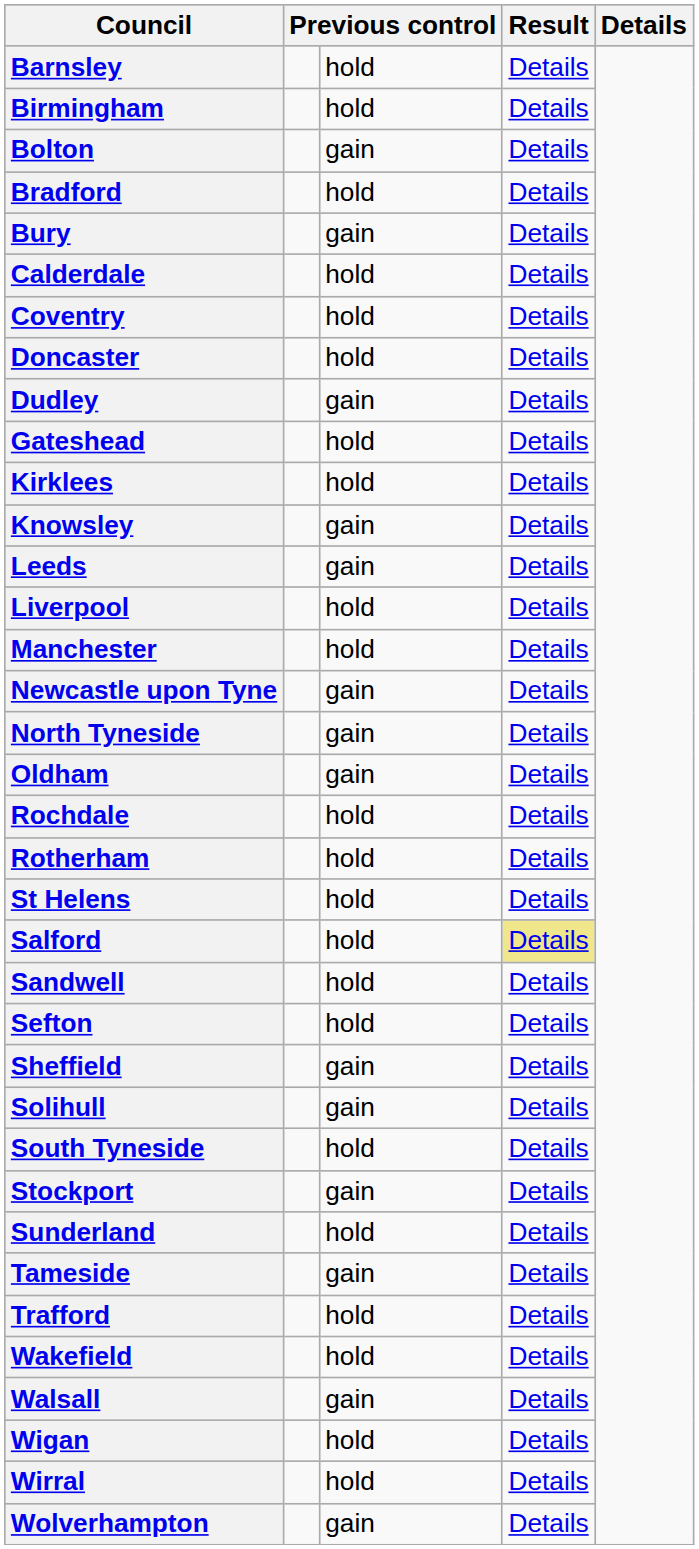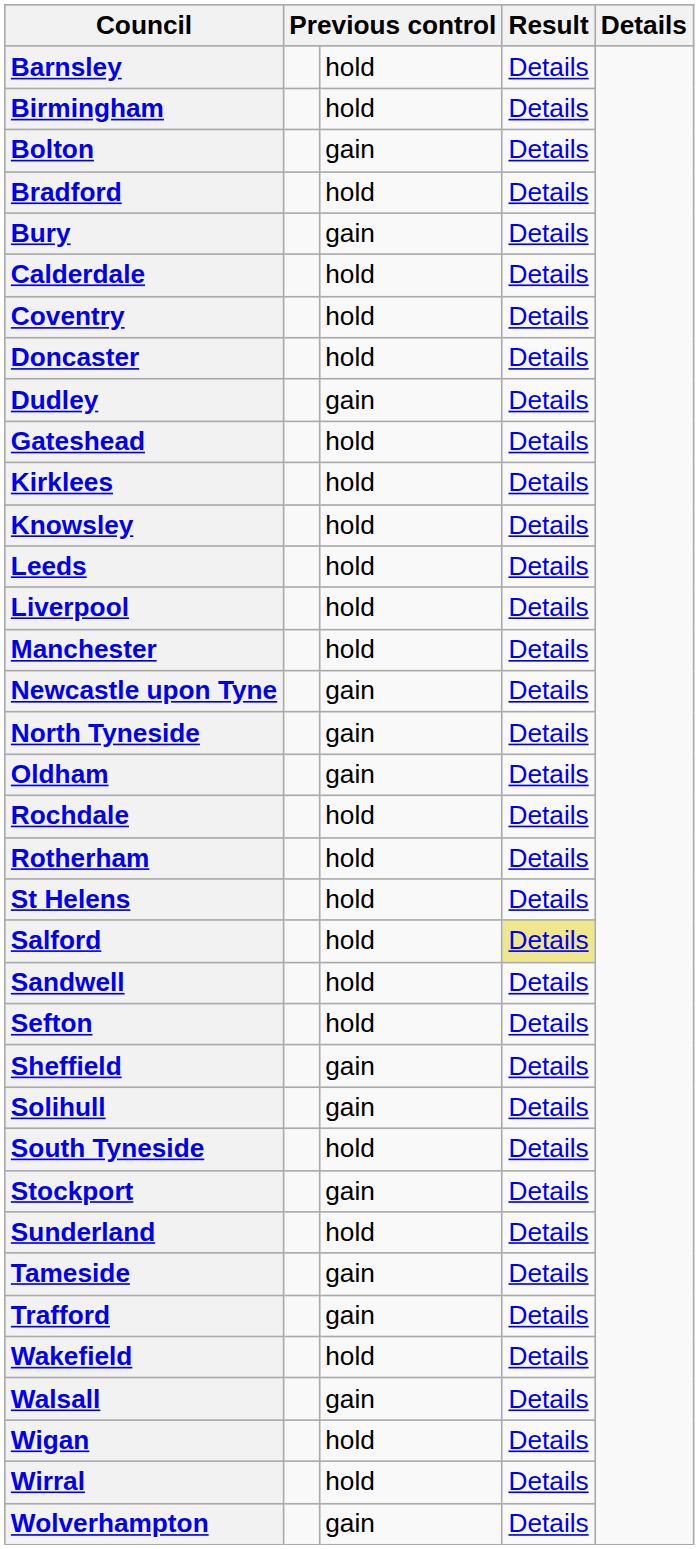 <table class="wikitable">
 <tr>
 <th scope="col">Council</th>
 <th colspan=2>Previous control</th>
 <th colspan=2>Result</th>
 <th scope="col" class="unsortable">Details</th>
 </tr>
 <tr>
 <th scope="row" style="text-align: left;"><a href='#'>Barnsley</a></th>
 <td></td>
 <td> hold</td>
 <td><a href='#'>Details</a></td>
 </tr>
 <tr>
 <th scope="row" style="text-align: left;"><a href='#'>Birmingham</a></th>
 <td></td>
 <td> hold</td>
 <td><a href='#'>Details</a></td>
 </tr>
 <tr>
 <th scope="row" style="text-align: left;"><a href='#'>Bolton</a></th>
 <td></td>
 <td> gain</td>
 <td><a href='#'>Details</a></td>
 </tr>
 <tr>
 <th scope="row" style="text-align: left;"><a href='#'>Bradford</a></th>
 <td></td>
 <td> hold</td>
 <td><a href='#'>Details</a></td>
 </tr>
 <tr>
 <th scope="row" style="text-align: left;"><a href='#'>Bury</a></th>
 <td></td>
 <td> gain</td>
 <td><a href='#'>Details</a></td>
 </tr>
 <tr>
 <th scope="row" style="text-align: left;"><a href='#'>Calderdale</a></th>
 <td></td>
 <td> hold</td>
 <td><a href='#'>Details</a></td>
 </tr>
 <tr>
 <th scope="row" style="text-align: left;"><a href='#'>Coventry</a></th>
 <td></td>
 <td> hold</td>
 <td><a href='#'>Details</a></td>
 </tr>
 <tr>
 <th scope="row" style="text-align: left;"><a href='#'>Doncaster</a></th>
 <td></td>
 <td> hold</td>
 <td><a href='#'>Details</a></td>
 </tr>
 <tr>
 <th scope="row" style="text-align: left;"><a href='#'>Dudley</a></th>
 <td></td>
 <td> gain</td>
 <td><a href='#'>Details</a></td>
 </tr>
 <tr>
 <th scope="row" style="text-align: left;"><a href='#'>Gateshead</a></th>
 <td></td>
 <td> hold</td>
 <td><a href='#'>Details</a></td>
 </tr>
 <tr>
 <th scope="row" style="text-align: left;"><a href='#'>Kirklees</a></th>
 <td></td>
 <td> hold</td>
 <td><a href='#'>Details</a></td>
 </tr>
 <tr>
 <th scope="row" style="text-align: left;"><a href='#'>Knowsley</a></th>
 <td></td>
-<td> gain</td>
+<td> hold</td>
 <td><a href='#'>Details</a></td>
 </tr>
 <tr>
 <th scope="row" style="text-align: left;"><a href='#'>Leeds</a></th>
 <td></td>
-<td> gain</td>
+<td> hold</td>
 <td><a href='#'>Details</a></td>
 </tr>
 <tr>
 <th scope="row" style="text-align: left;"><a href='#'>Liverpool</a></th>
 <td></td>
 <td> hold</td>
 <td><a href='#'>Details</a></td>
 </tr>
 <tr>
 <th scope="row" style="text-align: left;"><a href='#'>Manchester</a></th>
 <td></td>
 <td> hold</td>
 <td><a href='#'>Details</a></td>
 </tr>
 <tr>
 <th scope="row" style="text-align: left;"><a href='#'>Newcastle upon Tyne</a></th>
 <td></td>
 <td> gain</td>
 <td><a href='#'>Details</a></td>
 </tr>
 <tr>
 <th scope="row" style="text-align: left;"><a href='#'>North Tyneside</a></th>
 <td></td>
 <td> gain</td>
 <td><a href='#'>Details</a></td>
 </tr>
 <tr>
 <th scope="row" style="text-align: left;"><a href='#'>Oldham</a></th>
 <td></td>
 <td> gain</td>
 <td><a href='#'>Details</a></td>
 </tr>
 <tr>
 <th scope="row" style="text-align: left;"><a href='#'>Rochdale</a></th>
 <td></td>
 <td> hold</td>
 <td><a href='#'>Details</a></td>
 </tr>
 <tr>
 <th scope="row" style="text-align: left;"><a href='#'>Rotherham</a></th>
 <td></td>
 <td> hold</td>
 <td><a href='#'>Details</a></td>
 </tr>
 <tr>
 <th scope="row" style="text-align: left;"><a href='#'>St Helens</a></th>
 <td></td>
 <td> hold</td>
 <td><a href='#'>Details</a></td>
 </tr>
 <tr>
 <th scope="row" style="text-align: left;"><a href='#'>Salford</a></th>
 <td></td>
 <td> hold</td>
 <td style="background: khaki;"><a href='#'>Details</a></td>
 </tr>
 <tr>
 <th scope="row" style="text-align: left;"><a href='#'>Sandwell</a></th>
 <td></td>
 <td> hold</td>
 <td><a href='#'>Details</a></td>
 </tr>
 <tr>
 <th scope="row" style="text-align: left;"><a href='#'>Sefton</a></th>
 <td></td>
 <td> hold</td>
 <td><a href='#'>Details</a></td>
 </tr>
 <tr>
 <th scope="row" style="text-align: left;"><a href='#'>Sheffield</a></th>
 <td></td>
 <td> gain</td>
 <td><a href='#'>Details</a></td>
 </tr>
 <tr>
 <th scope="row" style="text-align: left;"><a href='#'>Solihull</a></th>
 <td></td>
 <td> gain</td>
 <td><a href='#'>Details</a></td>
 </tr>
 <tr>
 <th scope="row" style="text-align: left;"><a href='#'>South Tyneside</a></th>
 <td></td>
 <td> hold</td>
 <td><a href='#'>Details</a></td>
 </tr>
 <tr>
 <th scope="row" style="text-align: left;"><a href='#'>Stockport</a></th>
 <td></td>
 <td> gain</td>
 <td><a href='#'>Details</a></td>
 </tr>
 <tr>
 <th scope="row" style="text-align: left;"><a href='#'>Sunderland</a></th>
 <td></td>
 <td> hold</td>
 <td><a href='#'>Details</a></td>
 </tr>
 <tr>
 <th scope="row" style="text-align: left;"><a href='#'>Tameside</a></th>
 <td></td>
 <td> gain</td>
 <td><a href='#'>Details</a></td>
 </tr>
 <tr>
 <th scope="row" style="text-align: left;"><a href='#'>Trafford</a></th>
 <td></td>
-<td> hold</td>
+<td> gain</td>
 <td><a href='#'>Details</a></td>
 </tr>
 <tr>
 <th scope="row" style="text-align: left;"><a href='#'>Wakefield</a></th>
 <td></td>
 <td> hold</td>
 <td><a href='#'>Details</a></td>
 </tr>
 <tr>
 <th scope="row" style="text-align: left;"><a href='#'>Walsall</a></th>
 <td></td>
 <td> gain</td>
 <td><a href='#'>Details</a></td>
 </tr>
 <tr>
 <th scope="row" style="text-align: left;"><a href='#'>Wigan</a></th>
 <td></td>
 <td> hold</td>
 <td><a href='#'>Details</a></td>
 </tr>
 <tr>
 <th scope="row" style="text-align: left;"><a href='#'>Wirral</a></th>
 <td></td>
 <td> hold</td>
 <td><a href='#'>Details</a></td>
 </tr>
 <tr>
 <th scope="row" style="text-align: left;"><a href='#'>Wolverhampton</a></th>
 <td></td>
 <td> gain</td>
 <td><a href='#'>Details</a></td>
 </tr>
 </table>
